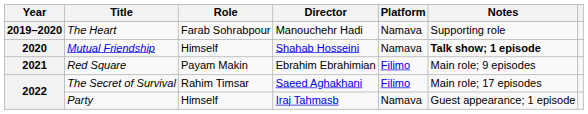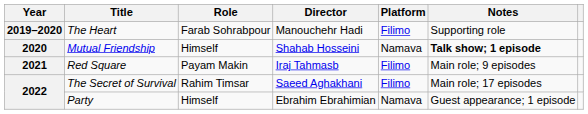 <table class="wikitable plainrowheaders sortable" style="font-size:100%">
 <tr>
 <th scope="col">Year</th>
 <th scope="col">Title</th>
 <th scope="col">Role</th>
 <th scope="col">Director</th>
 <th scope="col">Platform</th>
 <th>Notes</th>
 <th class="unsortable" scope="col"></th>
 </tr>
 <tr>
 <th scope="row">2019–2020</th>
 <td><em>The Heart</em></td>
 <td>Farab Sohrabpour</td>
 <td>Manouchehr Hadi</td>
-<td>Namava</td>
+<td><a href='#'>Filimo</a></td>
 <td>Supporting role</td>
 <td></td>
 </tr>
 <tr>
 <th scope="row">2020</th>
 <td><em><a href='#'>Mutual Friendship</a></em></td>
 <td>Himself</td>
 <td><a href='#'>Shahab Hosseini</a></td>
 <td>Namava</td>
 <td><strong>Talk show; 1 episode</strong></td>
 <td></td>
 </tr>
 <tr>
 <th scope="row">2021</th>
 <td><em>Red Square</em></td>
 <td>Payam Makin</td>
-<td>Ebrahim Ebrahimian</td>
+<td><a href='#'>Iraj Tahmasb</a></td>
 <td><a href='#'>Filimo</a></td>
 <td>Main role; 9 episodes</td>
 <td></td>
 </tr>
 <tr>
 <th rowspan="2" scope="row">2022</th>
 <td><em>The Secret of Survival</em></td>
 <td>Rahim Timsar</td>
 <td><a href='#'>Saeed Aghakhani</a></td>
 <td><a href='#'>Filimo</a></td>
 <td>Main role; 17 episodes</td>
 <td></td>
 </tr>
 <tr>
 <td><em>Party</em></td>
 <td>Himself</td>
-<td><a href='#'>Iraj Tahmasb</a></td>
+<td>Ebrahim Ebrahimian</td>
 <td>Namava</td>
 <td>Guest appearance; 1 episode</td>
 <td></td>
 </tr>
 </table>
